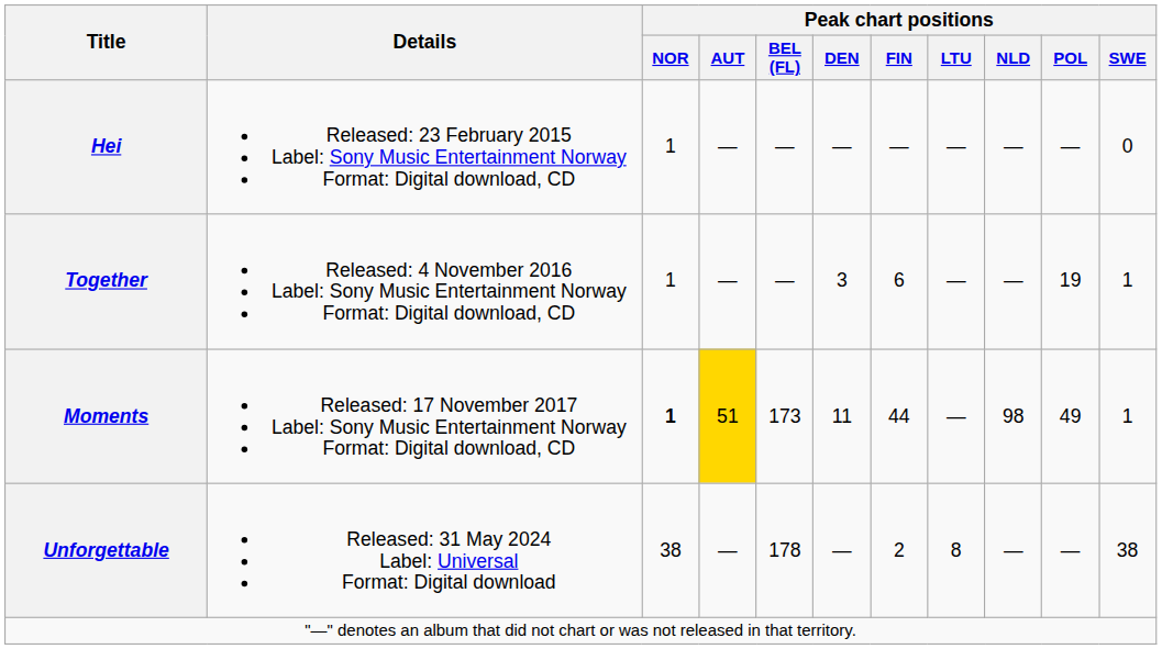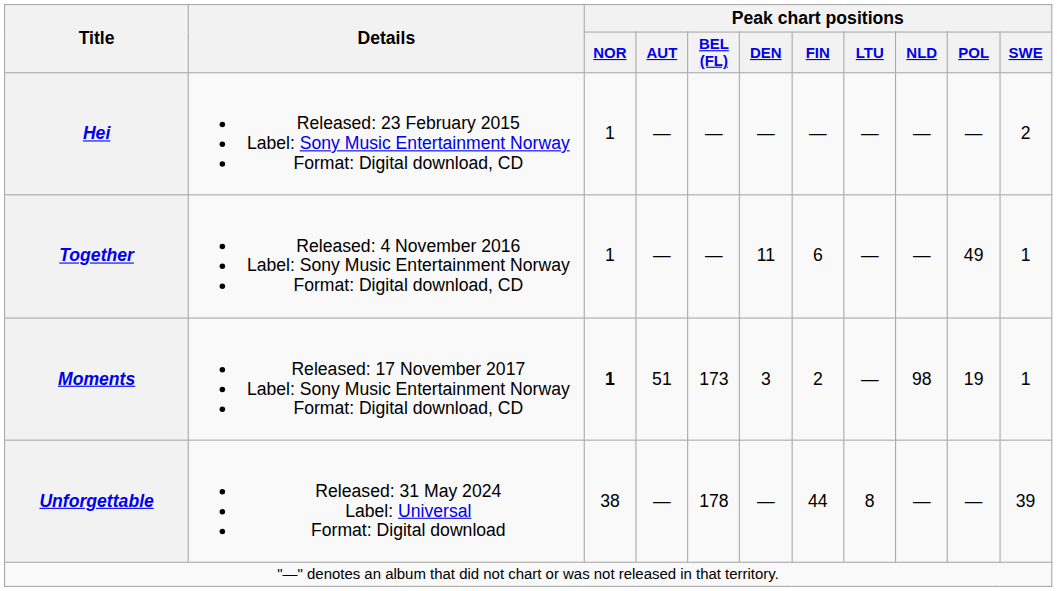 <table class="wikitable plainrowheaders" style="text-align:center;">
 <tr>
 <th scope="col" rowspan="2" style="width:10em;">Title</th>
 <th scope="col" rowspan="2" style="width:22em;">Details</th>
 <th scope="col" colspan="9">Peak chart positions</th>
 </tr>
 <tr>
 <th scope="col" style="width:3em;font-size:85%;"><a href='#'>NOR</a><br></th>
 <th scope="col" style="width:3em;font-size:85%;"><a href='#'>AUT</a><br></th>
 <th scope="col" style="width:3em;font-size:85%;"><a href='#'>BEL<br>(FL)</a><br></th>
 <th scope="col" style="width:3em;font-size:85%;"><a href='#'>DEN</a><br></th>
 <th scope="col" style="width:3em;font-size:85%;"><a href='#'>FIN</a><br></th>
 <th scope="col" style="width:3em;font-size:85%;"><a href='#'>LTU</a><br></th>
 <th scope="col" style="width:3em;font-size:85%;"><a href='#'>NLD</a><br></th>
 <th scope="col" style="width:3em;font-size:85%;"><a href='#'>POL</a><br></th>
 <th scope="col" style="width:3em;font-size:85%;"><a href='#'>SWE</a><br></th>
 </tr>
 <tr>
 <th scope="row"><em><a href='#'>Hei</a></em></th>
 <td><br><ul><li>Released: 23 February 2015</li><li>Label: <a href='#'>Sony Music Entertainment Norway</a></li><li>Format: Digital download, CD</li></ul></td>
 <td>1</td>
 <td>—</td>
 <td>—</td>
 <td>—</td>
 <td>—</td>
 <td>—</td>
 <td>—</td>
 <td>—</td>
-<td>0</td>
+<td>2</td>
 </tr>
 <tr>
 <th scope="row"><em><a href='#'>Together</a></em></th>
 <td><br><ul><li>Released: 4 November 2016</li><li>Label: Sony Music Entertainment Norway</li><li>Format: Digital download, CD</li></ul></td>
 <td>1</td>
 <td>—</td>
 <td>—</td>
-<td>3</td>
+<td>11</td>
 <td>6</td>
 <td>—</td>
 <td>—</td>
-<td>19</td>
+<td>49</td>
 <td>1</td>
 </tr>
 <tr>
 <th scope="row"><em><a href='#'>Moments</a></em></th>
 <td><br><ul><li>Released: 17 November 2017</li><li>Label: Sony Music Entertainment Norway</li><li>Format: Digital download, CD</li></ul></td>
 <td><strong>1</strong></td>
-<td style="background: gold;">51</td>
+<td>51</td>
 <td>173</td>
-<td>11</td>
-<td>44<br></td>
+<td>3</td>
+<td>2</td>
 <td>—</td>
 <td>98</td>
-<td>49</td>
+<td>19</td>
 <td>1</td>
 </tr>
 <tr>
 <th scope="row"><em><a href='#'>Unforgettable</a></em></th>
 <td><br><ul><li>Released: 31 May 2024</li><li>Label: <a href='#'>Universal</a></li><li>Format: Digital download</li></ul></td>
 <td>38<br></td>
 <td>—</td>
 <td>178</td>
 <td>—</td>
-<td>2</td>
+<td>44<br></td>
 <td>8</td>
 <td>—</td>
 <td>—</td>
-<td>38<br></td>
+<td>39<br></td>
 </tr>
 <tr>
 <td colspan="20" style="font-size:85%;">"—" denotes an album that did not chart or was not released in that territory.</td>
 </tr>
 </table>
